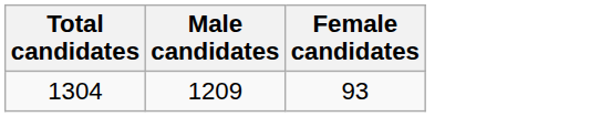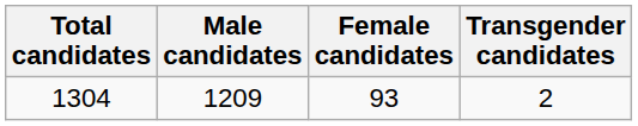 <table class="wikitable" style="text-align:center">
 <tr>
 <th>Total <br>candidates</th>
 <th>Male <br>candidates</th>
 <th>Female <br>candidates</th>
+<th>Transgender <br>candidates</th>
 </tr>
 <tr>
 <td>1304</td>
 <td>1209</td>
 <td>93</td>
+<td>2</td>
 </tr>
 </table>
